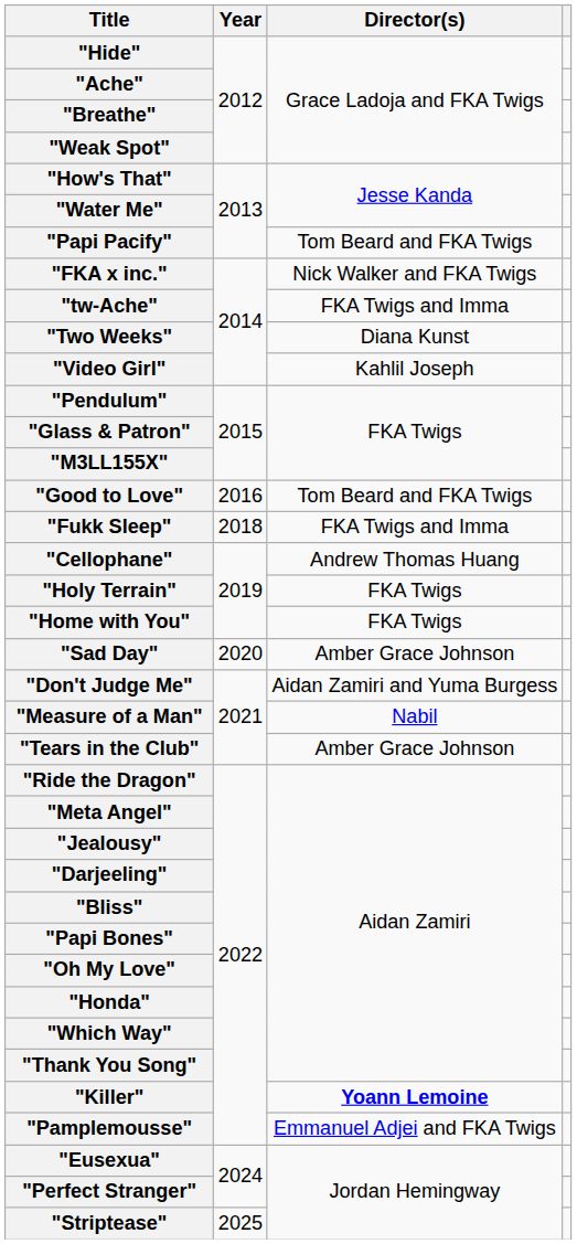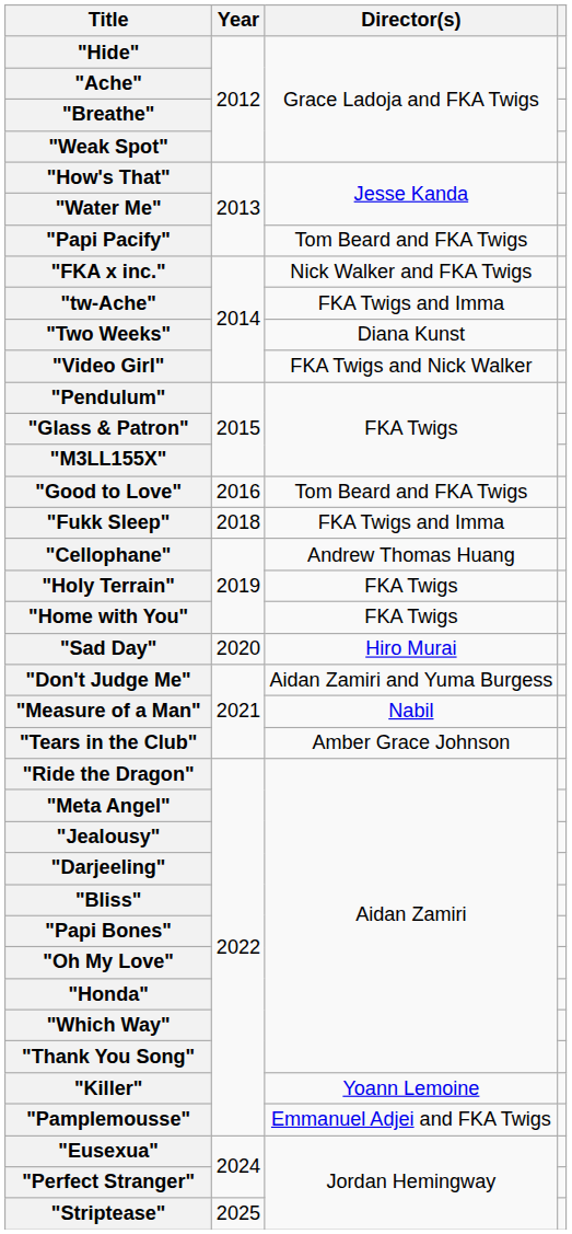 <table class="wikitable plainrowheaders" style="text-align:center;">
 <tr>
 <th scope="col" style="width:10em;">Title</th>
 <th scope="col">Year</th>
 <th scope="col">Director(s)</th>
 <th scope="col"></th>
 </tr>
 <tr>
 <th scope="row">"Hide"</th>
 <td rowspan="4">2012</td>
 <td rowspan="4">Grace Ladoja and FKA Twigs</td>
 <td></td>
 </tr>
 <tr>
 <th scope="row">"Ache"</th>
 <td></td>
 </tr>
 <tr>
 <th scope="row">"Breathe"</th>
 <td></td>
 </tr>
 <tr>
 <th scope="row">"Weak Spot"</th>
 <td></td>
 </tr>
 <tr>
 <th scope="row">"How's That"</th>
 <td rowspan="3">2013</td>
 <td rowspan="2"><a href='#'>Jesse Kanda</a></td>
 <td></td>
 </tr>
 <tr>
 <th scope="row">"Water Me"</th>
 <td></td>
 </tr>
 <tr>
 <th scope="row">"Papi Pacify"</th>
 <td>Tom Beard and FKA Twigs</td>
 <td></td>
 </tr>
 <tr>
 <th scope="row">"FKA x inc."<br></th>
 <td rowspan="4">2014</td>
 <td>Nick Walker and FKA Twigs</td>
 <td></td>
 </tr>
 <tr>
 <th scope="row">"tw-Ache"</th>
 <td>FKA Twigs and Imma</td>
 <td></td>
 </tr>
 <tr>
 <th scope="row">"Two Weeks"</th>
 <td>Diana Kunst</td>
 <td></td>
 </tr>
 <tr>
 <th scope="row">"Video Girl"</th>
-<td>Kahlil Joseph</td>
+<td>FKA Twigs and Nick Walker</td>
 <td></td>
 </tr>
 <tr>
 <th scope="row">"Pendulum"</th>
 <td rowspan="3">2015</td>
 <td rowspan="3">FKA Twigs</td>
 <td></td>
 </tr>
 <tr>
 <th scope="row">"Glass & Patron"</th>
 <td></td>
 </tr>
 <tr>
 <th scope="row">"M3LL155X"</th>
 <td></td>
 </tr>
 <tr>
 <th scope="row">"Good to Love"</th>
 <td>2016</td>
 <td>Tom Beard and FKA Twigs</td>
 <td></td>
 </tr>
 <tr>
 <th scope="row">"Fukk Sleep"<br></th>
 <td>2018</td>
 <td>FKA Twigs and Imma</td>
 <td></td>
 </tr>
 <tr>
 <th scope="row">"Cellophane"</th>
 <td rowspan="3">2019</td>
 <td>Andrew Thomas Huang</td>
 <td></td>
 </tr>
 <tr>
 <th scope="row">"Holy Terrain"<br></th>
 <td>FKA Twigs</td>
 <td></td>
 </tr>
 <tr>
 <th scope="row">"Home with You"</th>
 <td>FKA Twigs</td>
 <td></td>
 </tr>
 <tr>
 <th scope="row">"Sad Day"</th>
 <td>2020</td>
-<td>Amber Grace Johnson</td>
+<td><a href='#'>Hiro Murai</a></td>
 <td></td>
 </tr>
 <tr>
 <th scope="row">"Don't Judge Me"<br></th>
 <td rowspan="3">2021</td>
 <td rowspan="1">Aidan Zamiri and Yuma Burgess</td>
 <td></td>
 </tr>
 <tr>
 <th scope="row">"Measure of a Man"<br></th>
 <td><a href='#'>Nabil</a></td>
 <td></td>
 </tr>
 <tr>
 <th scope="row">"Tears in the Club"<br></th>
 <td>Amber Grace Johnson</td>
 <td></td>
 </tr>
 <tr>
 <th scope="row">"Ride the Dragon"</th>
 <td rowspan="12">2022</td>
 <td rowspan="10">Aidan Zamiri</td>
 <td></td>
 </tr>
 <tr>
 <th scope="row">"Meta Angel"</th>
 <td></td>
 </tr>
 <tr>
 <th scope="row">"Jealousy"<br></th>
 <td></td>
 </tr>
 <tr>
 <th scope="row">"Darjeeling"<br></th>
 <td></td>
 </tr>
 <tr>
 <th scope="row">"Bliss"<br></th>
 <td></td>
 </tr>
 <tr>
 <th scope="row">"Papi Bones"<br></th>
 <td></td>
 </tr>
 <tr>
 <th scope="row">"Oh My Love"</th>
 <td></td>
 </tr>
 <tr>
 <th scope="row">"Honda"<br></th>
 <td></td>
 </tr>
 <tr>
 <th scope="row">"Which Way"<br></th>
 <td></td>
 </tr>
 <tr>
 <th scope="row">"Thank You Song"</th>
 <td></td>
 </tr>
 <tr>
 <th scope="row">"Killer"</th>
-<td rowspan="1"><strong><a href='#'>Yoann Lemoine</a></strong></td>
+<td rowspan="1"><a href='#'>Yoann Lemoine</a></td>
 <td></td>
 </tr>
 <tr>
 <th scope="row">"Pamplemousse"</th>
 <td><a href='#'>Emmanuel Adjei</a> and FKA Twigs</td>
 <td></td>
 </tr>
 <tr>
 <th scope="row">"Eusexua"</th>
 <td rowspan="2">2024</td>
 <td rowspan="3">Jordan Hemingway</td>
 <td></td>
 </tr>
 <tr>
 <th scope="row">"Perfect Stranger"</th>
 <td></td>
 </tr>
 <tr>
 <th scope="row">"Striptease"</th>
 <td>2025</td>
 <td></td>
 </tr>
 </table>
